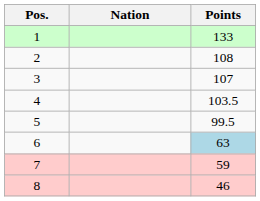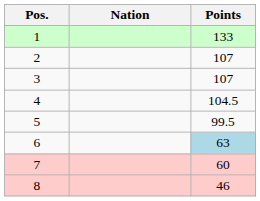 <table class="wikitable gauche" cellspacing="1" style="width:300px;">
 <tr style="background:#efefef; text-align:center;">
 <th style="width:70px;">Pos.</th>
 <th>Nation</th>
 <th style="width:70px;">Points</th>
 </tr>
 <tr style="vertical-align:top; text-align:center; background:#ccffcc;">
 <td>1</td>
 <td style="text-align:left;"></td>
 <td>133</td>
 </tr>
 <tr style="vertical-align:top; text-align:center;">
 <td>2</td>
 <td style="text-align:left;"></td>
-<td>108</td>
+<td>107</td>
 </tr>
 <tr style="vertical-align:top; text-align:center;">
 <td>3</td>
 <td style="text-align:left;"></td>
 <td>107</td>
 </tr>
 <tr style="vertical-align:top; text-align:center;">
 <td>4</td>
 <td style="text-align:left;"></td>
-<td>103.5</td>
+<td>104.5</td>
 </tr>
 <tr style="vertical-align:top; text-align:center;">
 <td>5</td>
 <td style="text-align:left;"></td>
 <td>99.5</td>
 </tr>
 <tr style="vertical-align:top; text-align:center;">
 <td>6</td>
 <td style="text-align:left;"></td>
 <td style="background: lightblue;">63</td>
 </tr>
 <tr style="vertical-align:top; text-align:center; background:#ffcccc;">
 <td>7</td>
 <td style="text-align:left;"></td>
-<td>59</td>
+<td>60</td>
 </tr>
 <tr style="vertical-align:top; text-align:center; background:#ffcccc;">
 <td>8</td>
 <td style="text-align:left;"></td>
 <td>46</td>
 </tr>
 </table>
